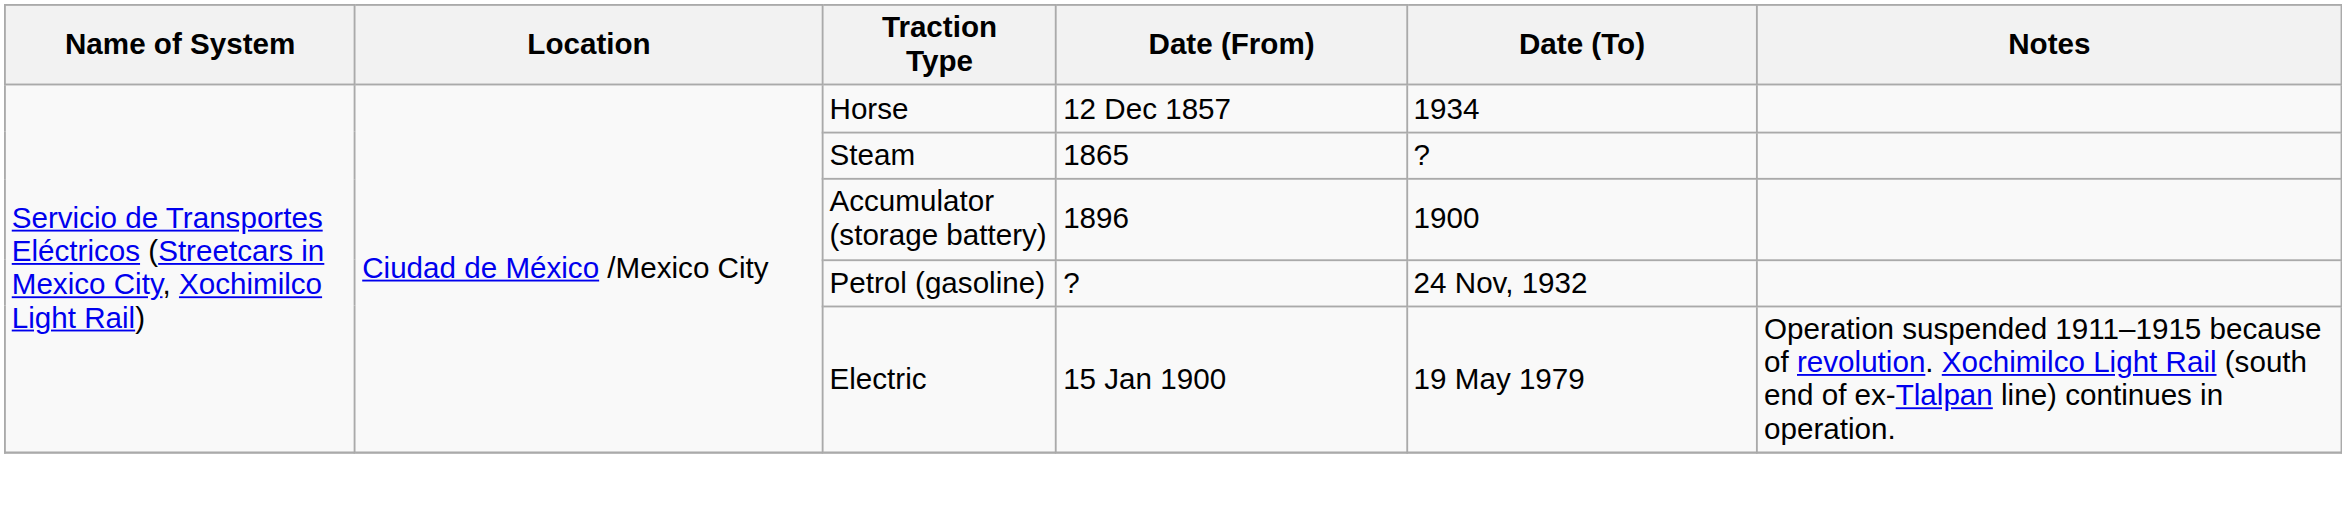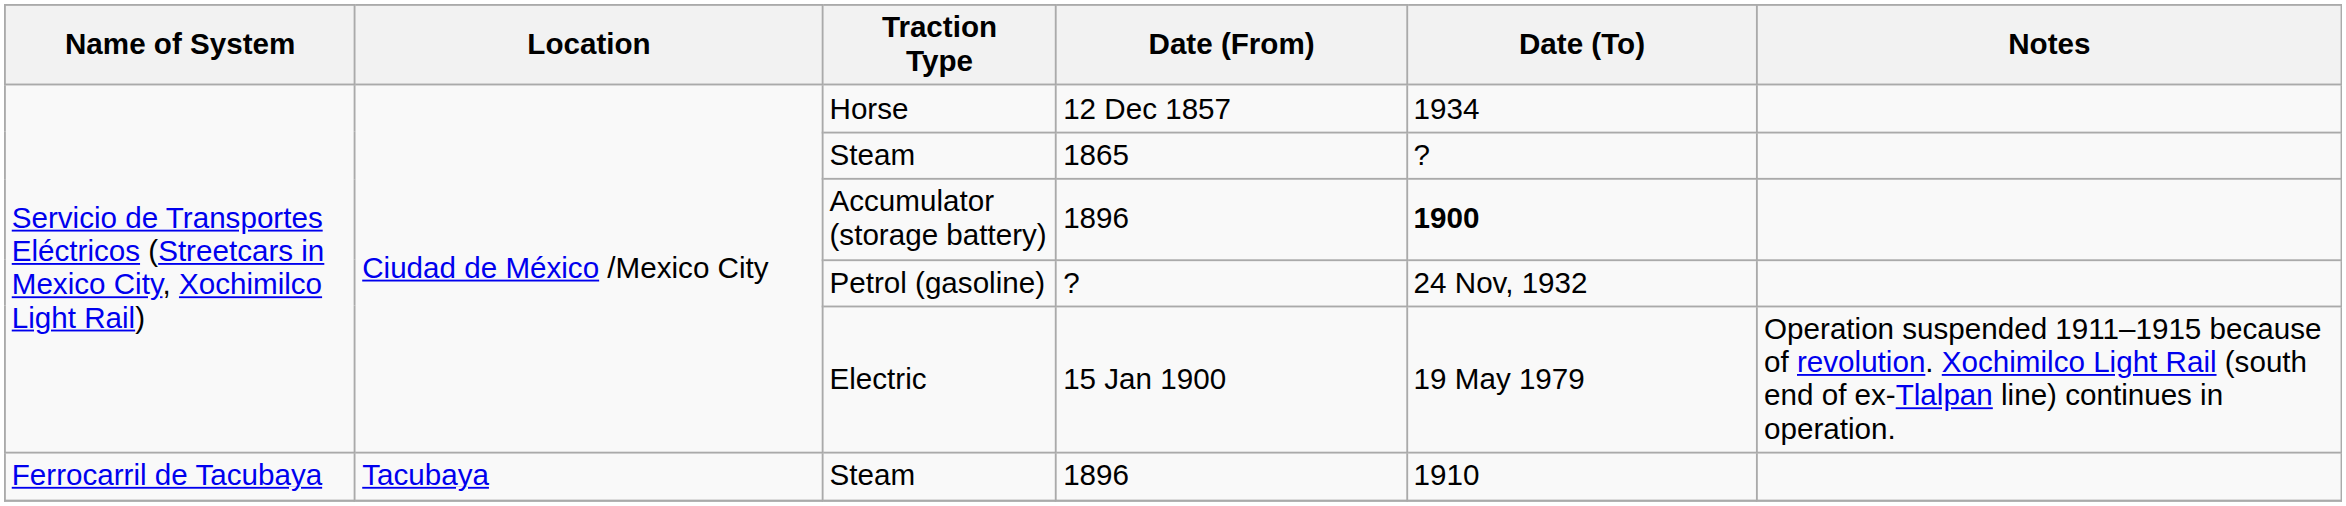 <table class="wikitable" width=100%>
 <tr>
 <th width=15%>Name of System</th>
 <th width=20%>Location</th>
 <th width=10%>Traction<br>Type</th>
 <th width=15%>Date (From)</th>
 <th width=15%>Date (To)</th>
 <th width=25%>Notes</th>
 </tr>
 <tr>
 <td rowspan="5"><a href='#'>Servicio de Transportes Eléctricos</a> (<a href='#'>Streetcars in Mexico City</a>, <a href='#'>Xochimilco Light Rail</a>)</td>
 <td rowspan="5"><a href='#'>Ciudad de México</a> /Mexico City</td>
 <td>Horse</td>
 <td>12 Dec 1857</td>
 <td>1934</td>
 <td></td>
 </tr>
 <tr>
 <td>Steam</td>
 <td>1865</td>
 <td>?</td>
 <td></td>
 </tr>
 <tr>
 <td>Accumulator (storage battery)</td>
 <td>1896</td>
-<td>1900</td>
+<td><strong>1900</strong></td>
 <td></td>
 </tr>
 <tr>
 <td>Petrol (gasoline)</td>
 <td>?</td>
 <td>24 Nov, 1932</td>
 <td></td>
 </tr>
 <tr>
 <td>Electric</td>
 <td>15 Jan 1900</td>
 <td>19 May 1979</td>
 <td>Operation suspended 1911–1915 because of <a href='#'>revolution</a>. <a href='#'>Xochimilco Light Rail</a> (south end of ex-<a href='#'>Tlalpan</a> line) continues in operation.</td>
 </tr>
 <tr>
+<td><a href='#'>Ferrocarril de Tacubaya</a></td>
+<td><a href='#'>Tacubaya</a></td>
+<td>Steam</td>
+<td>1896</td>
+<td>1910</td>
+<td></td>
+</tr>
+<tr>
 </tr>
 </table>
